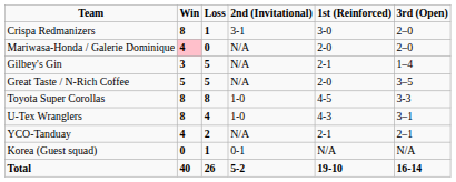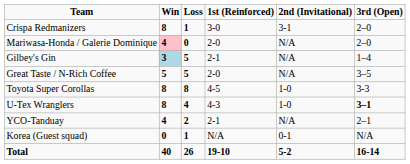 <table class=wikitable sortable>
 <tr align=center>
 <td><strong>Team</strong></td>
 <td><strong>Win</strong></td>
 <td><strong>Loss</strong></td>
+<td><strong>1st (Reinforced)</strong></td>
 <td><strong>2nd (Invitational)</strong></td>
-<td><strong>1st (Reinforced)</strong></td>
 <td><strong>3rd (Open)</strong></td>
 </tr>
 <tr>
 <td>Crispa Redmanizers</td>
 <td><strong>8</strong></td>
 <td><strong>1</strong></td>
+<td>3-0</td>
 <td>3-1</td>
-<td>3-0</td>
 <td>2–0</td>
 </tr>
 <tr>
 <td>Mariwasa-Honda / Galerie Dominique</td>
 <td style="background: pink;"><strong>4</strong></td>
 <td><strong>0</strong></td>
+<td>2-0</td>
 <td>N/A</td>
-<td>2-0</td>
 <td>2–0</td>
 </tr>
 <tr>
 <td>Gilbey's Gin</td>
-<td><strong>3</strong></td>
+<td style="background: lightblue;"><strong>3</strong></td>
 <td><strong>5</strong></td>
+<td>2-1</td>
 <td>N/A</td>
-<td>2-1</td>
 <td>1–4</td>
 </tr>
 <tr>
 <td>Great Taste / N-Rich Coffee</td>
 <td><strong>5</strong></td>
 <td><strong>5</strong></td>
+<td>2-0</td>
 <td>N/A</td>
-<td>2-0</td>
 <td>3–5</td>
 </tr>
 <tr>
 <td>Toyota Super Corollas</td>
 <td><strong>8</strong></td>
 <td><strong>8</strong></td>
+<td>4-5</td>
 <td>1-0</td>
-<td>4-5</td>
 <td>3-3</td>
 </tr>
 <tr>
 <td>U-Tex Wranglers</td>
 <td><strong>8</strong></td>
 <td><strong>4</strong></td>
+<td>4-3</td>
 <td>1-0</td>
-<td>4-3</td>
-<td>3–1</td>
+<td><strong>3–1</strong></td>
 </tr>
 <tr>
 <td>YCO-Tanduay</td>
 <td><strong>4</strong></td>
 <td><strong>2</strong></td>
+<td>2-1</td>
 <td>N/A</td>
-<td>2-1</td>
 <td>2–1</td>
 </tr>
 <tr>
 <td>Korea (Guest squad)</td>
 <td><strong>0</strong></td>
 <td><strong>1</strong></td>
+<td>N/A</td>
 <td>0-1</td>
-<td>N/A</td>
 <td>N/A</td>
 </tr>
 <tr>
 <td><strong>Total</strong></td>
 <td><strong>40</strong></td>
 <td><strong>26</strong></td>
+<td><strong>19-10</strong></td>
 <td><strong>5-2</strong></td>
-<td><strong>19-10</strong></td>
 <td><strong>16-14</strong></td>
 </tr>
 </table>
